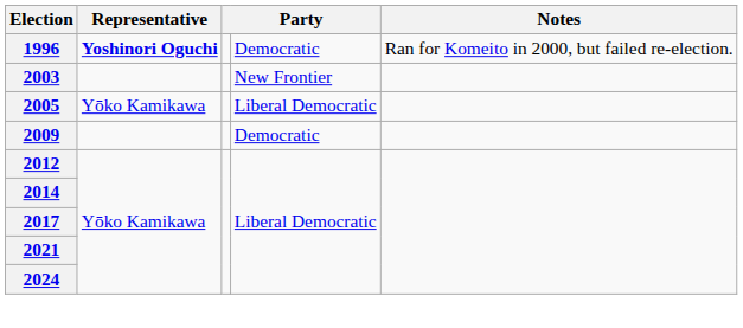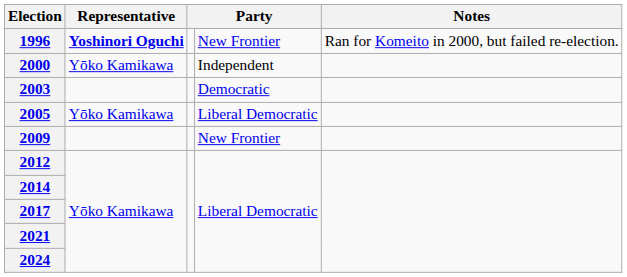 <table class=wikitable>
 <tr valign=bottom>
 <th>Election</th>
 <th>Representative</th>
 <th colspan="2">Party</th>
 <th>Notes</th>
 </tr>
 <tr>
 <th><a href='#'>1996</a></th>
 <td><strong><a href='#'>Yoshinori Oguchi</a></strong></td>
 <td bgcolor=></td>
-<td><a href='#'>Democratic</a></td>
+<td><a href='#'>New Frontier</a></td>
 <td>Ran for <a href='#'>Komeito</a> in 2000, but failed re-election.</td>
+</tr>
+<tr>
+<th><a href='#'>2000</a></th>
+<td><a href='#'>Yōko Kamikawa</a></td>
+<td bgcolor=></td>
+<td>Independent</td>
+<td></td>
 </tr>
 <tr>
 <th><a href='#'>2003</a></th>
 <td></td>
 <td bgcolor=></td>
-<td><a href='#'>New Frontier</a></td>
+<td><a href='#'>Democratic</a></td>
 <td></td>
 </tr>
 <tr>
 <th><a href='#'>2005</a></th>
 <td><a href='#'>Yōko Kamikawa</a></td>
 <td bgcolor=></td>
 <td><a href='#'>Liberal Democratic</a></td>
 <td></td>
 </tr>
 <tr>
 <th><a href='#'>2009</a></th>
 <td></td>
 <td bgcolor=></td>
-<td><a href='#'>Democratic</a></td>
+<td><a href='#'>New Frontier</a></td>
 <td></td>
 </tr>
 <tr>
 <th><a href='#'>2012</a></th>
 <td rowspan="5"><a href='#'>Yōko Kamikawa</a></td>
 <td rowspan="5" bgcolor=></td>
 <td rowspan="5"><a href='#'>Liberal Democratic</a></td>
 <td rowspan="5"></td>
 </tr>
 <tr>
 <th><a href='#'>2014</a></th>
 </tr>
 <tr>
 <th><a href='#'>2017</a></th>
 </tr>
 <tr>
 <th><a href='#'>2021</a></th>
 </tr>
 <tr>
 <th><a href='#'>2024</a></th>
 </tr>
 </table>
